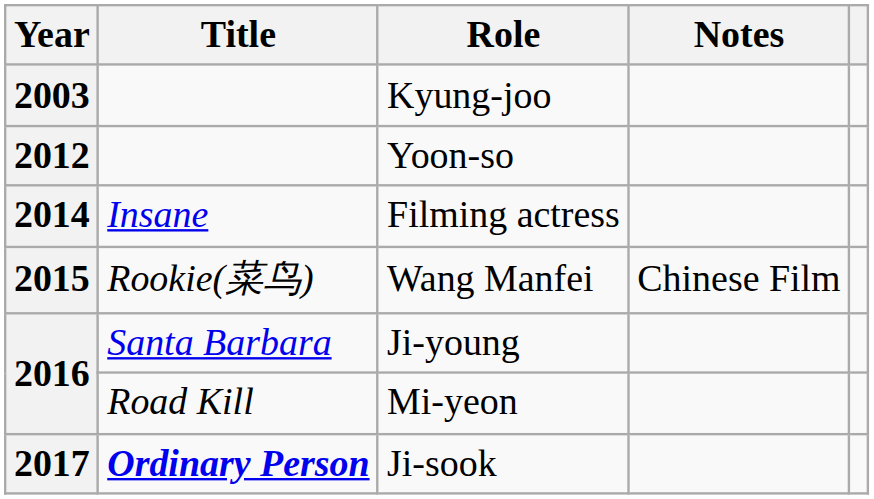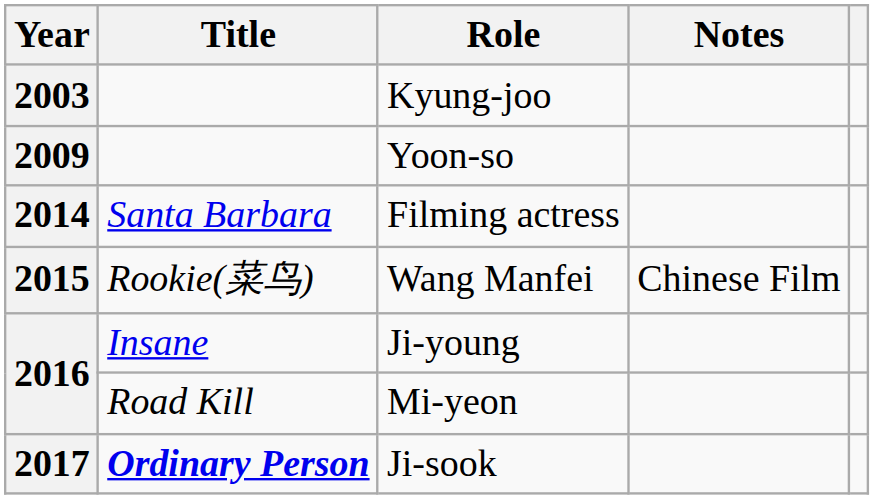 <table class="wikitable sortable plainrowheaders">
 <tr>
 <th scope="col">Year</th>
 <th scope="col">Title</th>
 <th scope="col">Role</th>
 <th scope="col">Notes</th>
 <th scope="col" class="unsortable"></th>
 </tr>
 <tr>
 <th scope="row">2003</th>
 <td><em></em></td>
 <td>Kyung-joo</td>
 <td></td>
 <td></td>
 </tr>
 <tr>
-<th scope="row">2012</th>
+<th scope="row">2009</th>
 <td><em></em></td>
 <td>Yoon-so</td>
 <td></td>
 <td></td>
 </tr>
 <tr>
 <th scope="row">2014</th>
-<td><em><a href='#'>Insane</a></em></td>
+<td><em><a href='#'>Santa Barbara</a></em></td>
 <td>Filming actress</td>
 <td></td>
 <td></td>
 </tr>
 <tr>
 <th scope="row">2015</th>
 <td><em>Rookie(菜鸟)</em></td>
 <td>Wang Manfei</td>
 <td>Chinese Film</td>
 <td></td>
 </tr>
 <tr>
 <th scope="row" rowspan=2>2016</th>
-<td><em><a href='#'>Santa Barbara</a></em></td>
+<td><em><a href='#'>Insane</a></em></td>
 <td>Ji-young</td>
 <td></td>
 <td></td>
 </tr>
 <tr>
 <td><em>Road Kill</em></td>
 <td>Mi-yeon</td>
 <td></td>
 <td></td>
 </tr>
 <tr>
 <th scope="row">2017</th>
 <td><strong><em><a href='#'>Ordinary Person</a></em></strong></td>
 <td>Ji-sook</td>
 <td></td>
 <td></td>
 </tr>
 </table>
